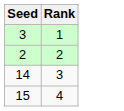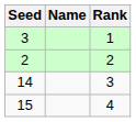 <table class="wikitable" style="text-align:center;">
 <tr>
 <th>Seed</th>
+<th>Name</th>
 <th>Rank</th>
 </tr>
 <tr bgcolor="#ccffcc">
 <td>3</td>
+<td align=left></td>
 <td>1</td>
 </tr>
 <tr bgcolor="#ccffcc">
 <td>2</td>
+<td align=left></td>
 <td>2</td>
 </tr>
 <tr>
 <td>14</td>
+<td align=left></td>
 <td>3</td>
 </tr>
 <tr>
 <td>15</td>
+<td align=left></td>
 <td>4</td>
 </tr>
 </table>
